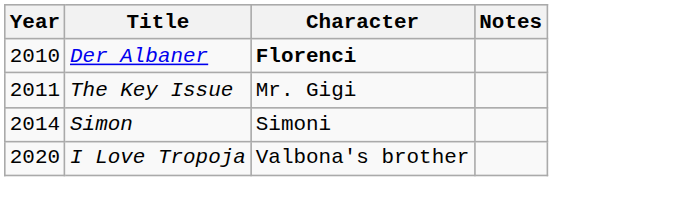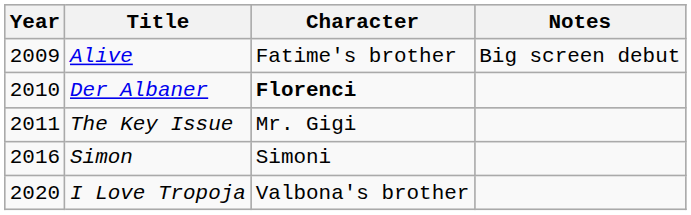 <table class="wikitable sortable">
 <tr>
 <th>Year</th>
 <th>Title</th>
 <th>Character</th>
 <th class="unsortable">Notes</th>
+</tr>
+<tr>
+<td>2009</td>
+<td><em><a href='#'>Alive</a></em></td>
+<td>Fatime's brother</td>
+<td>Big screen debut</td>
 </tr>
 <tr>
 <td>2010</td>
 <td><em><a href='#'>Der Albaner</a></em></td>
 <td><strong>Florenci</strong></td>
 <td></td>
 </tr>
 <tr>
 <td>2011</td>
 <td><em>The Key Issue</em></td>
 <td>Mr. Gigi</td>
 <td></td>
 </tr>
 <tr>
-<td>2014</td>
+<td>2016</td>
 <td><em>Simon</em></td>
 <td>Simoni</td>
 <td></td>
 </tr>
 <tr>
 <td>2020</td>
 <td><em>I Love Tropoja</em></td>
 <td>Valbona's brother</td>
 <td></td>
 </tr>
 </table>
